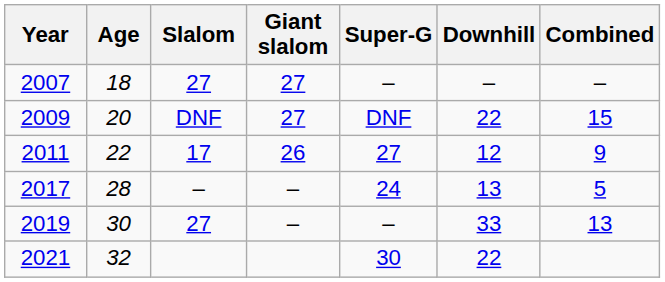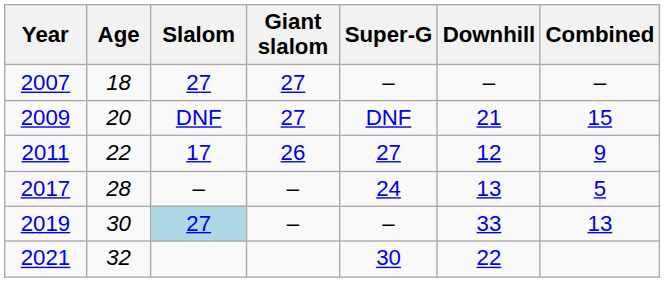 <table class=wikitable style="text-align:center">
 <tr>
 <th>  Year  </th>
 <th> Age </th>
 <th> Slalom </th>
 <th> Giant <br> slalom </th>
 <th>Super-G</th>
 <th>Downhill</th>
 <th>Combined</th>
 </tr>
 <tr>
 <td><a href='#'>2007</a></td>
 <td><em>18</em></td>
 <td><a href='#'>27</a></td>
 <td><a href='#'>27</a></td>
 <td>–</td>
 <td>–</td>
 <td>–</td>
 </tr>
 <tr>
 <td><a href='#'>2009</a></td>
 <td><em>20</em></td>
 <td><a href='#'>DNF</a></td>
 <td><a href='#'>27</a></td>
 <td><a href='#'>DNF</a></td>
-<td><a href='#'>22</a></td>
+<td><a href='#'>21</a></td>
 <td><a href='#'>15</a></td>
 </tr>
 <tr>
 <td><a href='#'>2011</a></td>
 <td><em>22</em></td>
 <td><a href='#'>17</a></td>
 <td><a href='#'>26</a></td>
 <td><a href='#'>27</a></td>
 <td><a href='#'>12</a></td>
 <td><a href='#'>9</a></td>
 </tr>
 <tr>
 <td><a href='#'>2017</a></td>
 <td><em>28</em></td>
 <td>–</td>
 <td>–</td>
 <td><a href='#'>24</a></td>
 <td><a href='#'>13</a></td>
 <td><a href='#'>5</a></td>
 </tr>
 <tr>
 <td><a href='#'>2019</a></td>
 <td><em>30</em></td>
-<td><a href='#'>27</a></td>
+<td style="background: lightblue;"><a href='#'>27</a></td>
 <td>–</td>
 <td>–</td>
 <td><a href='#'>33</a></td>
 <td><a href='#'>13</a></td>
 </tr>
 <tr>
 <td><a href='#'>2021</a></td>
 <td><em>32</em></td>
 <td></td>
 <td></td>
 <td><a href='#'>30</a></td>
 <td><a href='#'>22</a></td>
 <td></td>
 </tr>
 </table>
